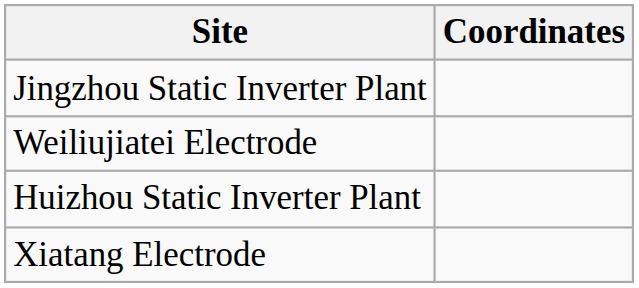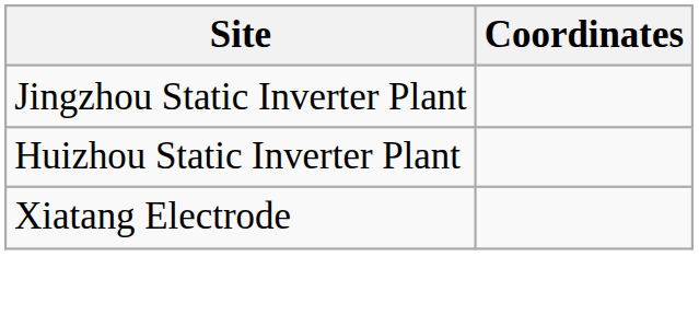 <table class="wikitable sortable">
 <tr>
 <th>Site</th>
 <th>Coordinates</th>
 </tr>
 <tr>
 <td>Jingzhou Static Inverter Plant</td>
-<td></td>
-</tr>
-<tr>
-<td>Weiliujiatei Electrode</td>
 <td></td>
 </tr>
 <tr>
 <td>Huizhou Static Inverter Plant</td>
 <td></td>
 </tr>
 <tr>
 <td>Xiatang Electrode</td>
 <td></td>
 </tr>
 </table>
